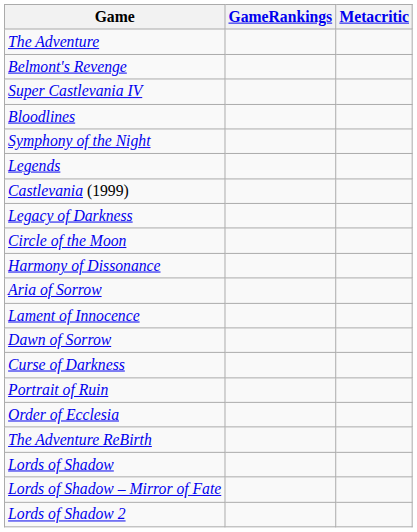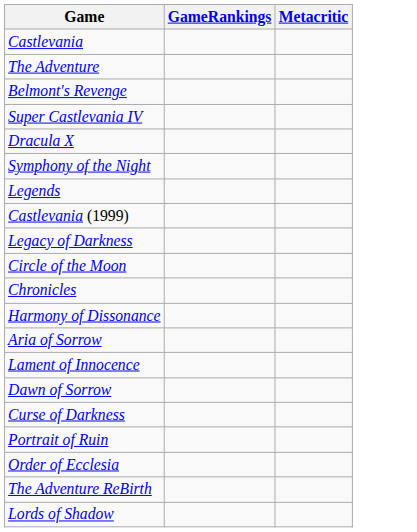 <table class="wikitable plainrowheaders sortable" id="softwarelist">
 <tr>
 <th>Game</th>
 <th><a href='#'>GameRankings</a></th>
 <th><a href='#'>Metacritic</a></th>
+</tr>
+<tr>
+<td><em><a href='#'>Castlevania</a></em></td>
+<td></td>
+<td></td>
 </tr>
 <tr>
 <td><em><a href='#'>The Adventure</a></em></td>
 <td></td>
 <td></td>
 </tr>
 <tr>
 <td><em><a href='#'>Belmont's Revenge</a></em></td>
 <td></td>
 <td></td>
 </tr>
 <tr>
 <td><em><a href='#'>Super Castlevania IV</a></em></td>
 <td></td>
 <td></td>
 </tr>
 <tr>
-<td><em><a href='#'>Bloodlines</a></em></td>
+<td><em><a href='#'>Dracula X</a></em></td>
 <td></td>
 <td></td>
 </tr>
 <tr>
 <td><em><a href='#'>Symphony of the Night</a></em></td>
 <td></td>
 <td></td>
 </tr>
 <tr>
 <td><em><a href='#'>Legends</a></em></td>
 <td></td>
 <td></td>
 </tr>
 <tr>
 <td><a href='#'><em>Castlevania</em></a> (1999)</td>
 <td></td>
 <td></td>
 </tr>
 <tr>
 <td><em><a href='#'>Legacy of Darkness</a></em></td>
 <td></td>
 <td></td>
 </tr>
 <tr>
 <td><em><a href='#'>Circle of the Moon</a></em></td>
+<td></td>
+<td></td>
+</tr>
+<tr>
+<td><em><a href='#'>Chronicles</a></em></td>
 <td></td>
 <td></td>
 </tr>
 <tr>
 <td><em><a href='#'>Harmony of Dissonance</a></em></td>
 <td></td>
 <td></td>
 </tr>
 <tr>
 <td><em><a href='#'>Aria of Sorrow</a></em></td>
 <td></td>
 <td></td>
 </tr>
 <tr>
 <td><em><a href='#'>Lament of Innocence</a></em></td>
 <td></td>
 <td></td>
 </tr>
 <tr>
 <td><em><a href='#'>Dawn of Sorrow</a></em></td>
 <td></td>
 <td></td>
 </tr>
 <tr>
 <td><em><a href='#'>Curse of Darkness</a></em></td>
 <td></td>
 <td></td>
 </tr>
 <tr>
 <td><em><a href='#'>Portrait of Ruin</a></em></td>
 <td></td>
 <td></td>
 </tr>
 <tr>
 <td><em><a href='#'>Order of Ecclesia</a></em></td>
 <td></td>
 <td></td>
 </tr>
 <tr>
 <td><em><a href='#'>The Adventure ReBirth</a></em></td>
 <td></td>
 <td></td>
 </tr>
 <tr>
 <td><em><a href='#'>Lords of Shadow</a></em></td>
 <td></td>
 <td></td>
 </tr>
-<tr>
-<td><em><a href='#'>Lords of Shadow – Mirror of Fate</a></em></td>
-<td></td>
-<td></td>
-</tr>
-<tr>
-<td><em><a href='#'>Lords of Shadow 2</a></em></td>
-<td></td>
-<td></td>
-</tr>
 </table>
